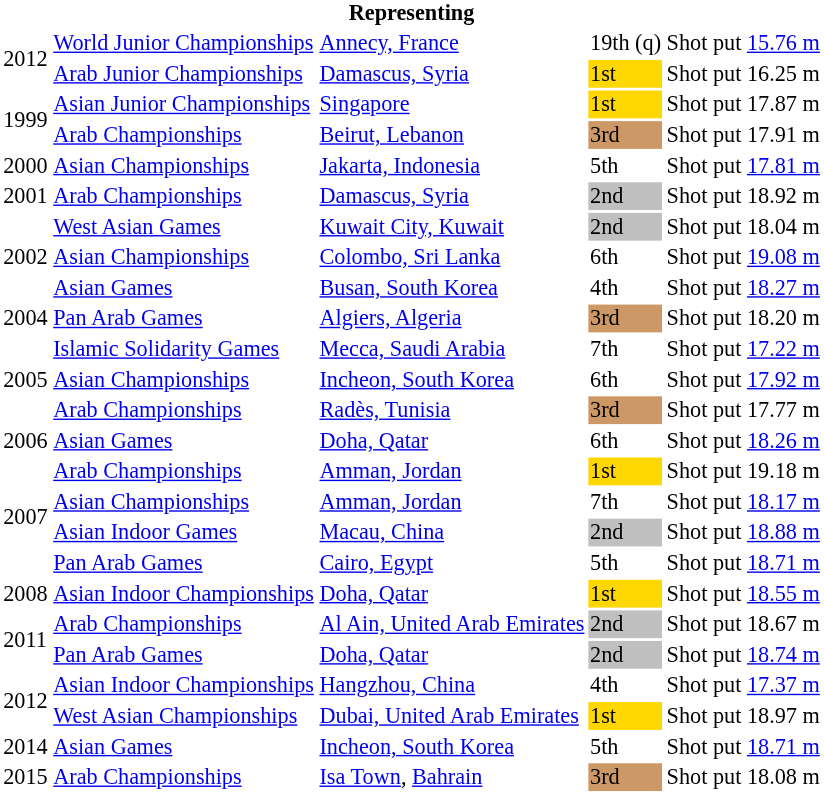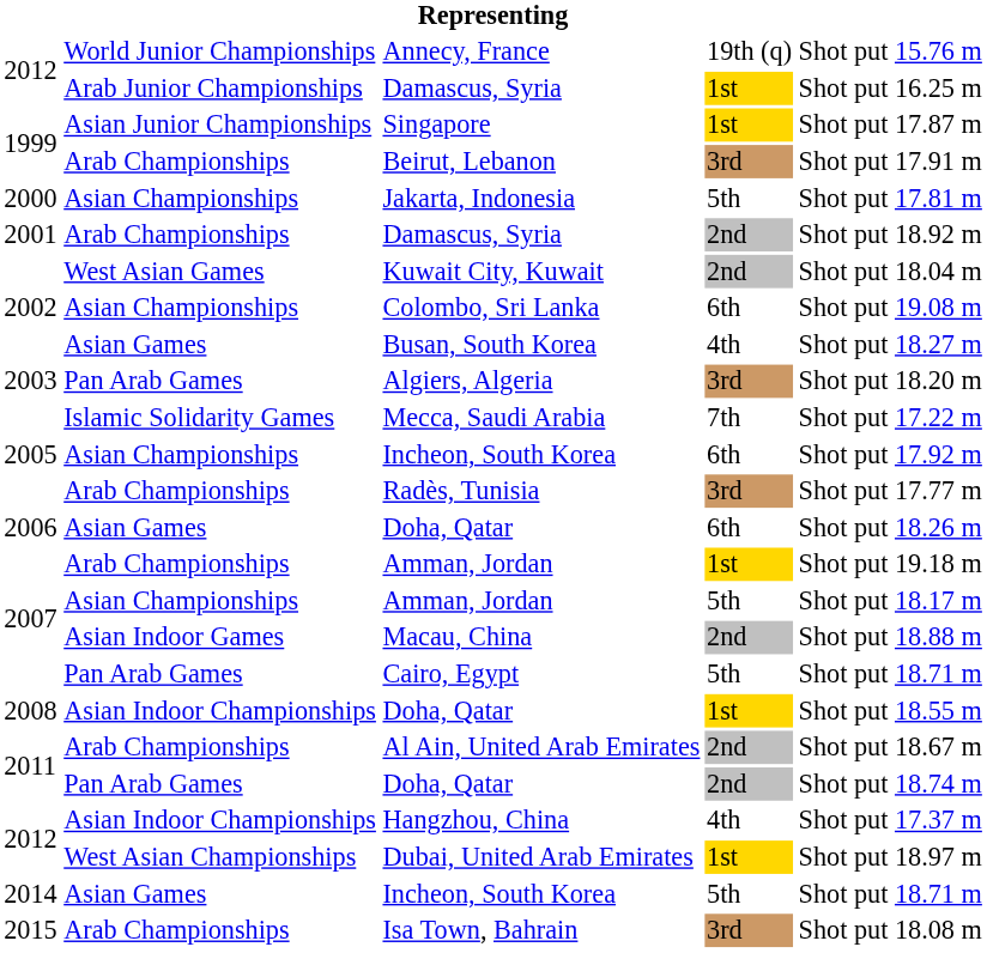 <table>
 <tr>
 <th colspan="6">Representing </th>
 </tr>
 <tr>
 <td rowspan=2>2012</td>
 <td><a href='#'>World Junior Championships</a></td>
 <td><a href='#'>Annecy, France</a></td>
 <td>19th (q)</td>
 <td>Shot put</td>
 <td><a href='#'>15.76 m</a></td>
 </tr>
 <tr>
 <td><a href='#'>Arab Junior Championships</a></td>
 <td><a href='#'>Damascus, Syria</a></td>
 <td bgcolor=gold>1st</td>
 <td>Shot put</td>
 <td>16.25 m</td>
 </tr>
 <tr>
 <td rowspan=2>1999</td>
 <td><a href='#'>Asian Junior Championships</a></td>
 <td><a href='#'>Singapore</a></td>
 <td bgcolor=gold>1st</td>
 <td>Shot put</td>
 <td>17.87 m</td>
 </tr>
 <tr>
 <td><a href='#'>Arab Championships</a></td>
 <td><a href='#'>Beirut, Lebanon</a></td>
 <td bgcolor=cc9966>3rd</td>
 <td>Shot put</td>
 <td>17.91 m</td>
 </tr>
 <tr>
 <td>2000</td>
 <td><a href='#'>Asian Championships</a></td>
 <td><a href='#'>Jakarta, Indonesia</a></td>
 <td>5th</td>
 <td>Shot put</td>
 <td><a href='#'>17.81 m</a></td>
 </tr>
 <tr>
 <td>2001</td>
 <td><a href='#'>Arab Championships</a></td>
 <td><a href='#'>Damascus, Syria</a></td>
 <td bgcolor=silver>2nd</td>
 <td>Shot put</td>
 <td>18.92 m</td>
 </tr>
 <tr>
 <td rowspan=3>2002</td>
 <td><a href='#'>West Asian Games</a></td>
 <td><a href='#'>Kuwait City, Kuwait</a></td>
 <td bgcolor=silver>2nd</td>
 <td>Shot put</td>
 <td>18.04 m</td>
 </tr>
 <tr>
 <td><a href='#'>Asian Championships</a></td>
 <td><a href='#'>Colombo, Sri Lanka</a></td>
 <td>6th</td>
 <td>Shot put</td>
 <td><a href='#'>19.08 m</a></td>
 </tr>
 <tr>
 <td><a href='#'>Asian Games</a></td>
 <td><a href='#'>Busan, South Korea</a></td>
 <td>4th</td>
 <td>Shot put</td>
 <td><a href='#'>18.27 m</a></td>
 </tr>
 <tr>
-<td>2004</td>
+<td>2003</td>
 <td><a href='#'>Pan Arab Games</a></td>
 <td><a href='#'>Algiers, Algeria</a></td>
 <td bgcolor=cc9966>3rd</td>
 <td>Shot put</td>
 <td>18.20 m</td>
 </tr>
 <tr>
 <td rowspan=3>2005</td>
 <td><a href='#'>Islamic Solidarity Games</a></td>
 <td><a href='#'>Mecca, Saudi Arabia</a></td>
 <td>7th</td>
 <td>Shot put</td>
 <td><a href='#'>17.22 m</a></td>
 </tr>
 <tr>
 <td><a href='#'>Asian Championships</a></td>
 <td><a href='#'>Incheon, South Korea</a></td>
 <td>6th</td>
 <td>Shot put</td>
 <td><a href='#'>17.92 m</a></td>
 </tr>
 <tr>
 <td><a href='#'>Arab Championships</a></td>
 <td><a href='#'>Radès, Tunisia</a></td>
 <td bgcolor=cc9966>3rd</td>
 <td>Shot put</td>
 <td>17.77 m</td>
 </tr>
 <tr>
 <td>2006</td>
 <td><a href='#'>Asian Games</a></td>
 <td><a href='#'>Doha, Qatar</a></td>
 <td>6th</td>
 <td>Shot put</td>
 <td><a href='#'>18.26 m</a></td>
 </tr>
 <tr>
 <td rowspan=4>2007</td>
 <td><a href='#'>Arab Championships</a></td>
 <td><a href='#'>Amman, Jordan</a></td>
 <td bgcolor=gold>1st</td>
 <td>Shot put</td>
 <td>19.18 m</td>
 </tr>
 <tr>
 <td><a href='#'>Asian Championships</a></td>
 <td><a href='#'>Amman, Jordan</a></td>
-<td>7th</td>
+<td>5th</td>
 <td>Shot put</td>
 <td><a href='#'>18.17 m</a></td>
 </tr>
 <tr>
 <td><a href='#'>Asian Indoor Games</a></td>
 <td><a href='#'>Macau, China</a></td>
 <td bgcolor=silver>2nd</td>
 <td>Shot put</td>
 <td><a href='#'>18.88 m</a></td>
 </tr>
 <tr>
 <td><a href='#'>Pan Arab Games</a></td>
 <td><a href='#'>Cairo, Egypt</a></td>
 <td>5th</td>
 <td>Shot put</td>
 <td><a href='#'>18.71 m</a></td>
 </tr>
 <tr>
 <td>2008</td>
 <td><a href='#'>Asian Indoor Championships</a></td>
 <td><a href='#'>Doha, Qatar</a></td>
 <td bgcolor=gold>1st</td>
 <td>Shot put</td>
 <td><a href='#'>18.55 m</a></td>
 </tr>
 <tr>
 <td rowspan=2>2011</td>
 <td><a href='#'>Arab Championships</a></td>
 <td><a href='#'>Al Ain, United Arab Emirates</a></td>
 <td bgcolor=silver>2nd</td>
 <td>Shot put</td>
 <td>18.67 m</td>
 </tr>
 <tr>
 <td><a href='#'>Pan Arab Games</a></td>
 <td><a href='#'>Doha, Qatar</a></td>
 <td bgcolor=silver>2nd</td>
 <td>Shot put</td>
 <td><a href='#'>18.74 m</a></td>
 </tr>
 <tr>
 <td rowspan=2>2012</td>
 <td><a href='#'>Asian Indoor Championships</a></td>
 <td><a href='#'>Hangzhou, China</a></td>
 <td>4th</td>
 <td>Shot put</td>
 <td><a href='#'>17.37 m</a></td>
 </tr>
 <tr>
 <td><a href='#'>West Asian Championships</a></td>
 <td><a href='#'>Dubai, United Arab Emirates</a></td>
 <td bgcolor=gold>1st</td>
 <td>Shot put</td>
 <td>18.97 m</td>
 </tr>
 <tr>
 <td>2014</td>
 <td><a href='#'>Asian Games</a></td>
 <td><a href='#'>Incheon, South Korea</a></td>
 <td>5th</td>
 <td>Shot put</td>
 <td><a href='#'>18.71 m</a></td>
 </tr>
 <tr>
 <td>2015</td>
 <td><a href='#'>Arab Championships</a></td>
 <td><a href='#'>Isa Town</a>, <a href='#'>Bahrain</a></td>
 <td bgcolor=cc9966>3rd</td>
 <td>Shot put</td>
 <td>18.08 m</td>
 </tr>
 </table>
